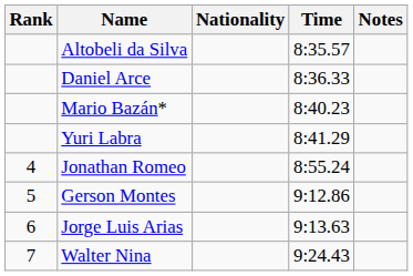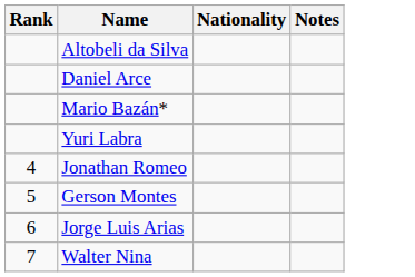 <table class="wikitable sortable" style="text-align:center">
 <tr>
 <th>Rank</th>
 <th>Name</th>
 <th>Nationality</th>
-<th>Time</th>
 <th>Notes</th>
 </tr>
 <tr>
 <td></td>
 <td align=left><a href='#'>Altobeli da Silva</a></td>
 <td align=left></td>
-<td>8:35.57</td>
 <td></td>
 </tr>
 <tr>
 <td></td>
 <td align=left><a href='#'>Daniel Arce</a></td>
 <td align=left></td>
-<td>8:36.33</td>
 <td></td>
 </tr>
 <tr>
 <td></td>
 <td align=left><a href='#'>Mario Bazán</a>*</td>
 <td align=left></td>
-<td>8:40.23</td>
 <td></td>
 </tr>
 <tr>
 <td></td>
 <td align=left><a href='#'>Yuri Labra</a></td>
 <td align=left></td>
-<td>8:41.29</td>
 <td></td>
 </tr>
 <tr>
 <td>4</td>
 <td align=left><a href='#'>Jonathan Romeo</a></td>
 <td align=left></td>
-<td>8:55.24</td>
 <td></td>
 </tr>
 <tr>
 <td>5</td>
 <td align=left><a href='#'>Gerson Montes</a></td>
 <td align=left></td>
-<td>9:12.86</td>
 <td></td>
 </tr>
 <tr>
 <td>6</td>
 <td align=left><a href='#'>Jorge Luis Arias</a></td>
 <td align=left></td>
-<td>9:13.63</td>
 <td></td>
 </tr>
 <tr>
 <td>7</td>
 <td align=left><a href='#'>Walter Nina</a></td>
 <td align=left></td>
-<td>9:24.43</td>
 <td></td>
 </tr>
 </table>
